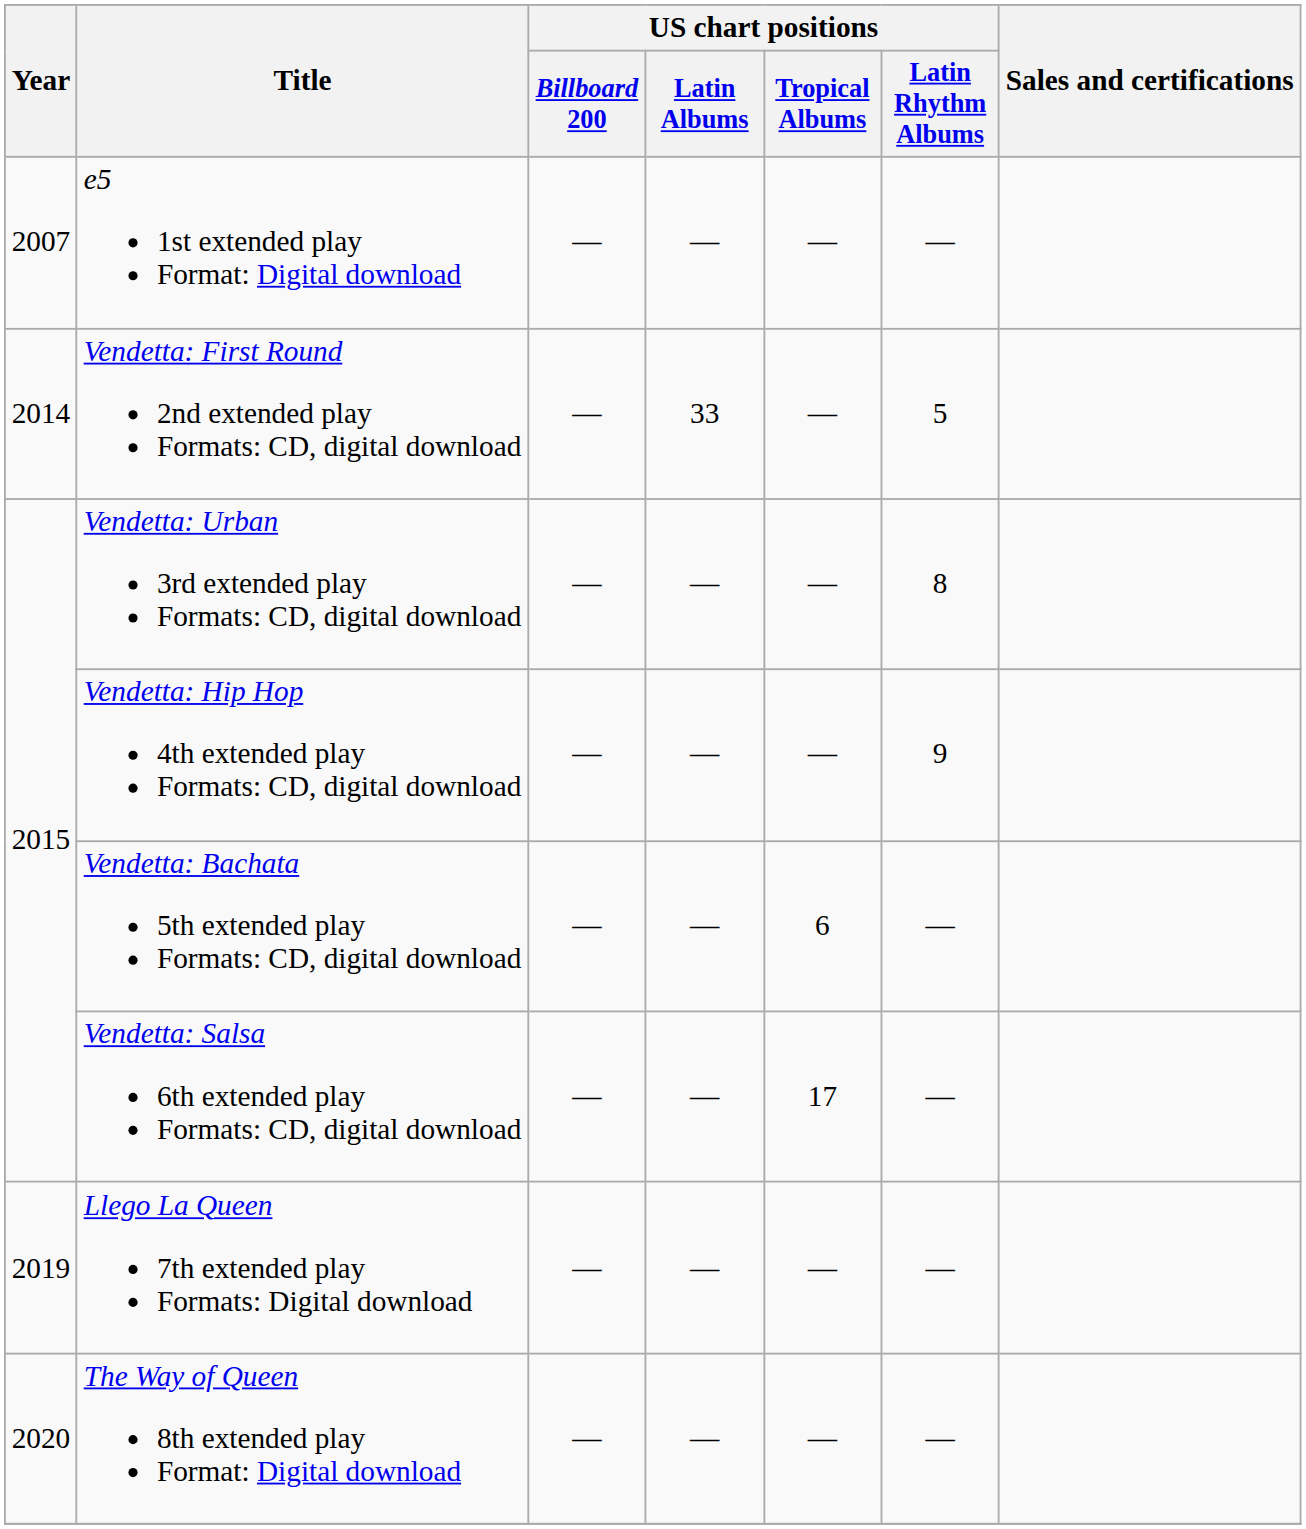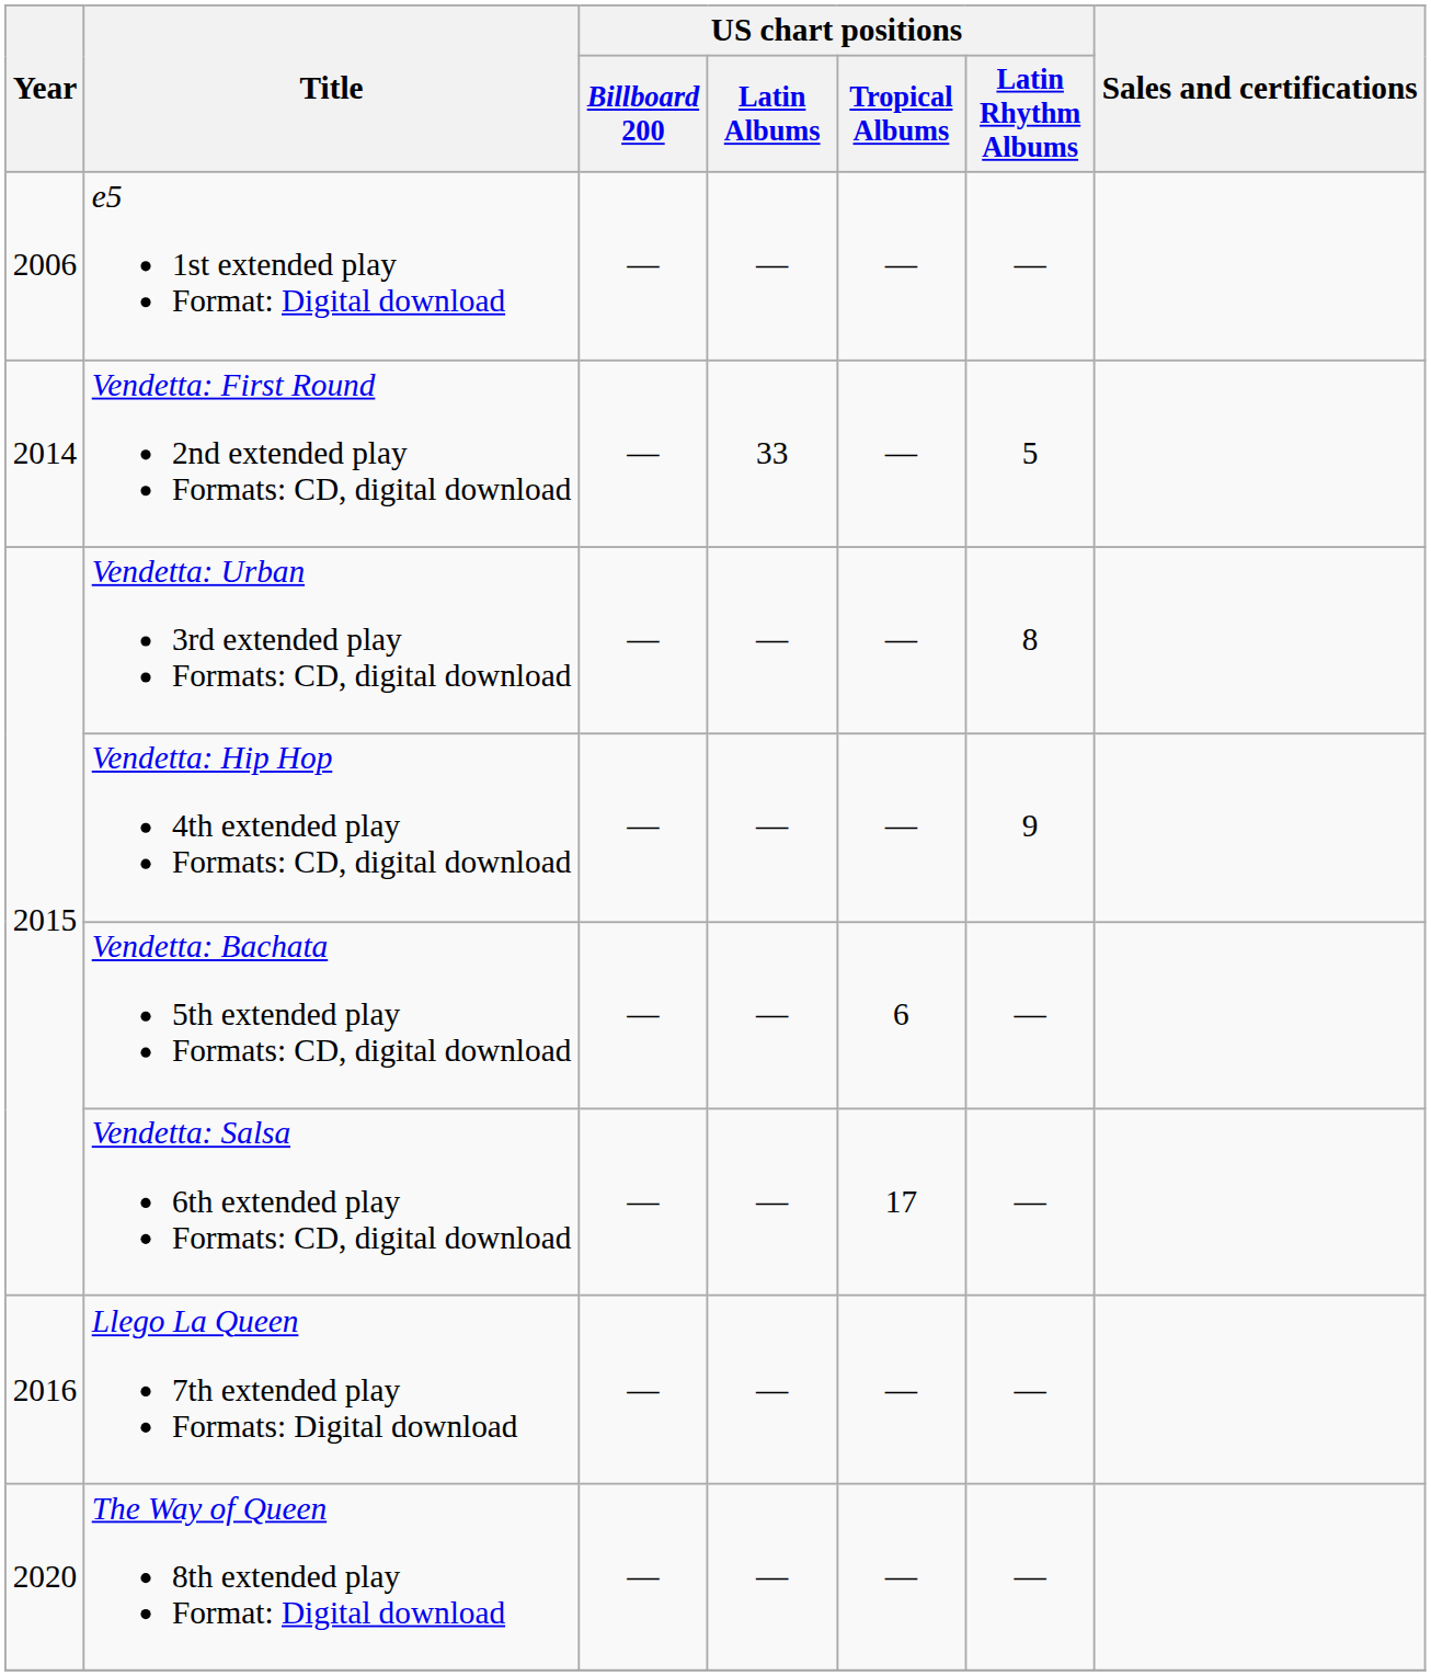 <table class="wikitable">
 <tr>
 <th rowspan="2">Year</th>
 <th rowspan="2">Title</th>
 <th colspan="4">US chart positions</th>
 <th rowspan="2">Sales and certifications</th>
 </tr>
 <tr>
 <th style="width:4em;font-size:90%"><a href='#'><em>Billboard</em> 200</a><br></th>
 <th style="width:4em;font-size:90%"><a href='#'>Latin Albums</a><br></th>
 <th style="width:4em;font-size:90%"><a href='#'>Tropical Albums</a><br></th>
 <th style="width:4em;font-size:90%"><a href='#'>Latin Rhythm Albums</a><br></th>
 </tr>
 <tr>
-<td>2007</td>
+<td>2006</td>
 <td><em>e5</em><br><ul><li>1st extended play</li><li>Format: <a href='#'>Digital download</a></li></ul></td>
 <td align="center">—</td>
 <td align="center">—</td>
 <td align="center">—</td>
 <td align="center">—</td>
 <td></td>
 </tr>
 <tr>
 <td>2014</td>
 <td><em><a href='#'>Vendetta: First Round</a></em><br><ul><li>2nd extended play</li><li>Formats: CD, digital download</li></ul></td>
 <td align="center">—</td>
 <td align="center">33</td>
 <td align="center">—</td>
 <td align="center">5</td>
 <td></td>
 </tr>
 <tr>
 <td rowspan="4">2015</td>
 <td><em><a href='#'>Vendetta: Urban</a></em><br><ul><li>3rd extended play</li><li>Formats: CD, digital download</li></ul></td>
 <td align="center">—</td>
 <td align="center">—</td>
 <td align="center">—</td>
 <td align="center">8</td>
 <td></td>
 </tr>
 <tr>
 <td><em><a href='#'>Vendetta: Hip Hop</a></em><br><ul><li>4th extended play</li><li>Formats: CD, digital download</li></ul></td>
 <td align="center">—</td>
 <td align="center">—</td>
 <td align="center">—</td>
 <td align="center">9</td>
 <td></td>
 </tr>
 <tr>
 <td><em><a href='#'>Vendetta: Bachata</a></em><br><ul><li>5th extended play</li><li>Formats: CD, digital download</li></ul></td>
 <td align="center">—</td>
 <td align="center">—</td>
 <td align="center">6</td>
 <td align="center">—</td>
 <td></td>
 </tr>
 <tr>
 <td><em><a href='#'>Vendetta: Salsa</a></em><br><ul><li>6th extended play</li><li>Formats: CD, digital download</li></ul></td>
 <td align="center">—</td>
 <td align="center">—</td>
 <td align="center">17</td>
 <td align="center">—</td>
 <td></td>
 </tr>
 <tr>
-<td rowspan="1">2019</td>
+<td rowspan="1">2016</td>
 <td><em><a href='#'>Llego La Queen</a></em><br><ul><li>7th extended play</li><li>Formats: Digital download</li></ul></td>
 <td align="center">—</td>
 <td align="center">—</td>
 <td align="center">—</td>
 <td align="center">—</td>
 <td></td>
 </tr>
 <tr>
 <td>2020</td>
 <td><em><a href='#'>The Way of Queen</a></em><br><ul><li>8th extended play</li><li>Format: <a href='#'>Digital download</a></li></ul></td>
 <td align="center">—</td>
 <td align="center">—</td>
 <td align="center">—</td>
 <td align="center">—</td>
 <td></td>
 </tr>
 <tr>
 </tr>
 </table>
